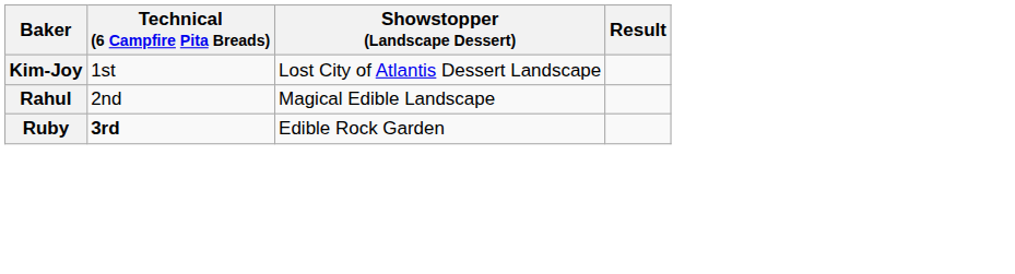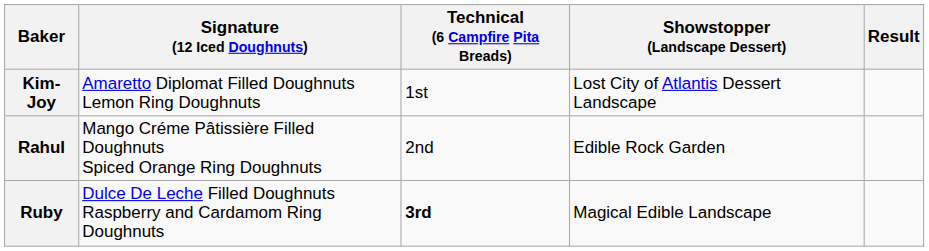 <table class="wikitable sortable col3center sticky-header">
 <tr>
 <th scope="col">Baker</th>
+<th scope="col" class="unsortable">Signature<br><small>(12 Iced <a href='#'>Doughnuts</a>)</small></th>
 <th scope="col">Technical<br><small>(6 <a href='#'>Campfire</a> <a href='#'>Pita</a> Breads)</small></th>
 <th scope="col" class="unsortable">Showstopper<br><small>(Landscape Dessert)</small></th>
 <th scope="col">Result</th>
 </tr>
 <tr>
 <th scope="row">Kim-Joy</th>
+<td><a href='#'>Amaretto</a> Diplomat Filled Doughnuts<br>Lemon Ring Doughnuts</td>
 <td>1st</td>
 <td>Lost City of <a href='#'>Atlantis</a> Dessert Landscape</td>
 <td></td>
 </tr>
 <tr>
 <th scope="row">Rahul</th>
+<td>Mango Créme Pâtissière Filled Doughnuts<br>Spiced Orange Ring Doughnuts</td>
 <td>2nd</td>
-<td>Magical Edible Landscape</td>
+<td>Edible Rock Garden</td>
 <td></td>
 </tr>
 <tr>
 <th scope="row">Ruby</th>
+<td><a href='#'>Dulce De Leche</a> Filled Doughnuts<br>Raspberry and Cardamom Ring Doughnuts</td>
 <td><strong>3rd</strong></td>
-<td>Edible Rock Garden</td>
+<td>Magical Edible Landscape</td>
 <td></td>
 </tr>
 </table>
